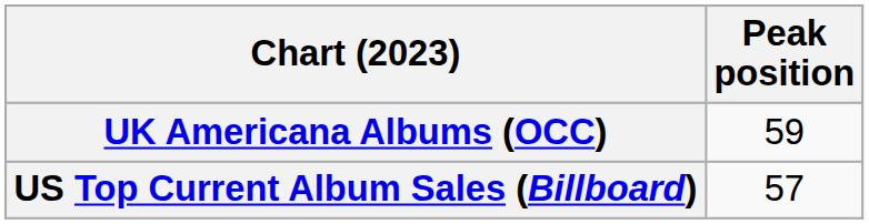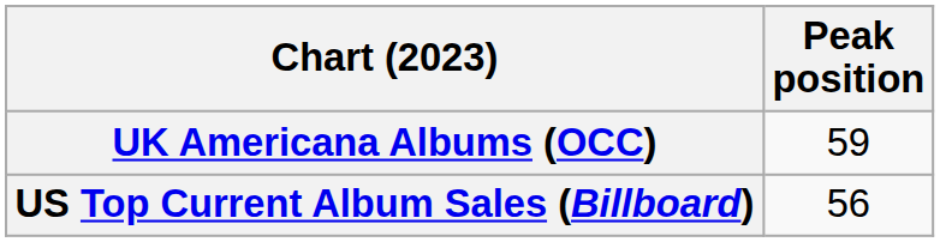 <table class="wikitable plainrowheaders">
 <tr>
 <th scope="col">Chart (2023)</th>
 <th scope="col">Peak<br>position</th>
 </tr>
 <tr>
 <th scope="row"><a href='#'>UK Americana Albums</a> (<a href='#'>OCC</a>)</th>
 <td align="center">59</td>
 </tr>
 <tr>
 <th scope="row">US <a href='#'>Top Current Album Sales</a> (<a href='#'><em>Billboard</em></a>)</th>
-<td align="center">57</td>
+<td align="center">56</td>
 </tr>
 </table>
